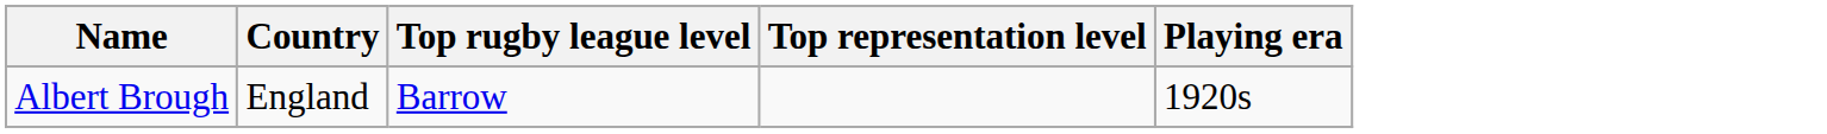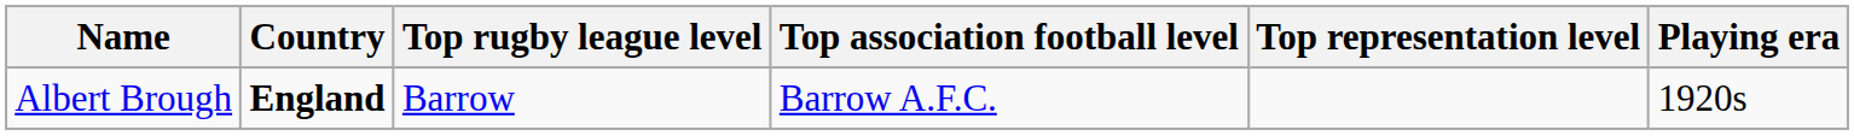 <table class="wikitable" style="font-size: 95%;">
 <tr>
 <th>Name</th>
 <th>Country</th>
 <th>Top rugby league level</th>
+<th>Top association football level</th>
 <th>Top representation level</th>
 <th>Playing era</th>
 </tr>
 <tr>
 <td><a href='#'>Albert Brough</a></td>
-<td>England</td>
+<td><strong>England</strong></td>
 <td><a href='#'>Barrow</a></td>
+<td><a href='#'>Barrow A.F.C.</a></td>
 <td></td>
 <td>1920s</td>
 </tr>
 </table>
